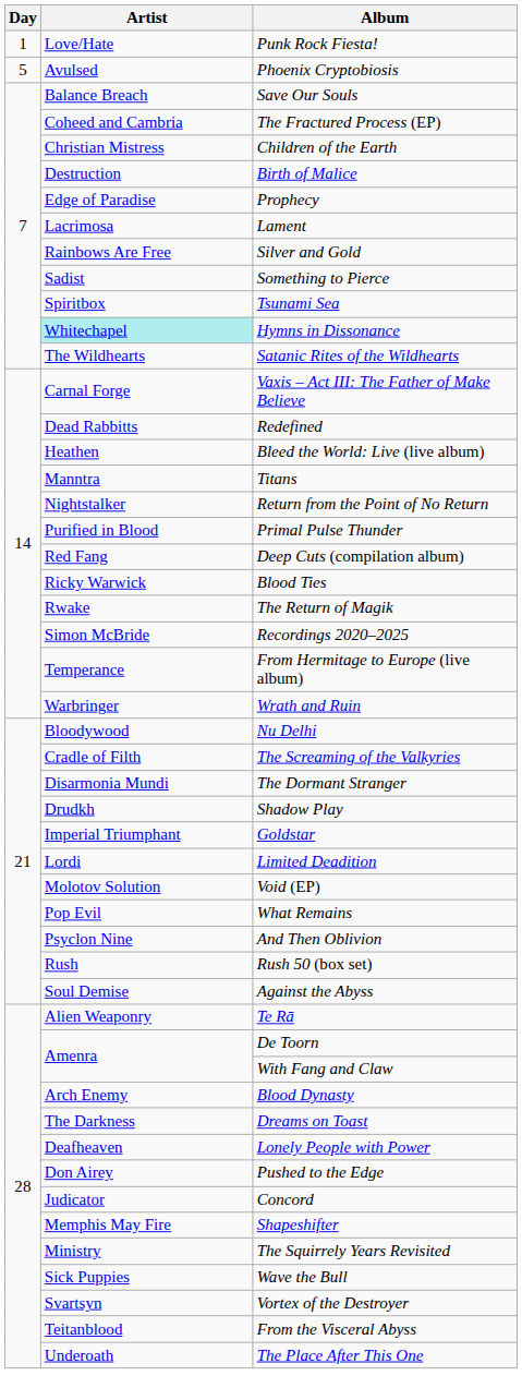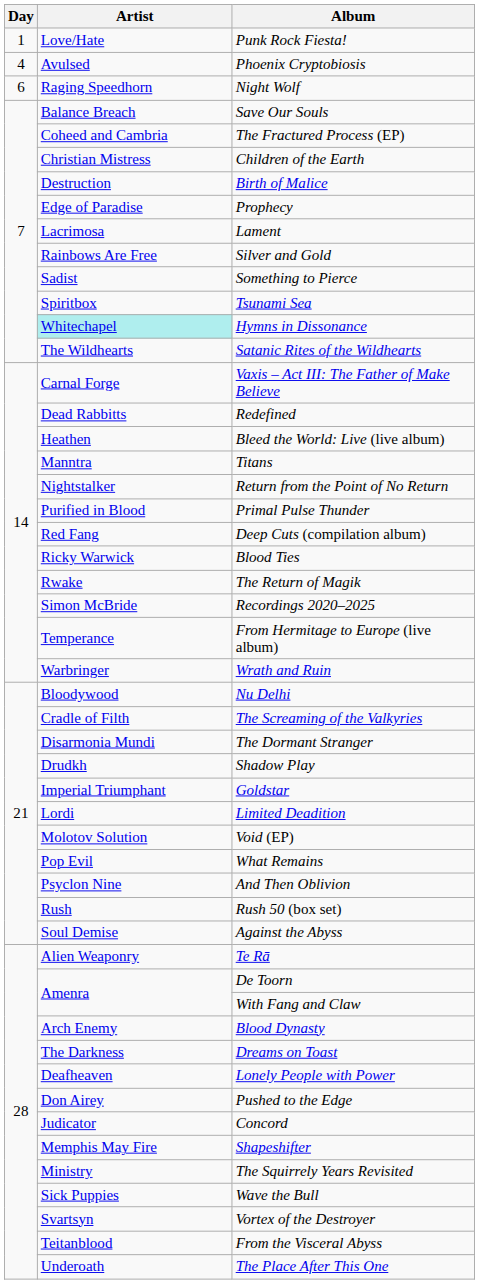 <table class="wikitable" id="table_March">
 <tr>
 <th style="width:20px;">Day</th>
 <th style="width:200px;">Artist</th>
 <th style="width:250px;">Album</th>
 </tr>
 <tr>
 <td style="text-align:center;" rowspan="1">1</td>
 <td><a href='#'>Love/Hate</a></td>
 <td><em>Punk Rock Fiesta!</em></td>
 </tr>
 <tr>
-<td style="text-align:center;" rowspan="1">5</td>
+<td style="text-align:center;" rowspan="1">4</td>
 <td><a href='#'>Avulsed</a></td>
 <td><em>Phoenix Cryptobiosis</em></td>
+</tr>
+<tr>
+<td style="text-align:center;" rowspan="1">6</td>
+<td><a href='#'>Raging Speedhorn</a></td>
+<td><em>Night Wolf</em></td>
 </tr>
 <tr>
 <td style="text-align:center;" rowspan="11">7</td>
 <td><a href='#'>Balance Breach</a></td>
 <td><em>Save Our Souls</em></td>
 </tr>
 <tr>
 <td><a href='#'>Coheed and Cambria</a></td>
 <td><em>The Fractured Process</em> (EP)</td>
 </tr>
 <tr>
 <td><a href='#'>Christian Mistress</a></td>
 <td><em>Children of the Earth</em></td>
 </tr>
 <tr>
 <td><a href='#'>Destruction</a></td>
 <td><em><a href='#'>Birth of Malice</a></em></td>
 </tr>
 <tr>
 <td><a href='#'>Edge of Paradise</a></td>
 <td><em>Prophecy</em></td>
 </tr>
 <tr>
 <td><a href='#'>Lacrimosa</a></td>
 <td><em>Lament</em></td>
 </tr>
 <tr>
 <td><a href='#'>Rainbows Are Free</a></td>
 <td><em>Silver and Gold</em></td>
 </tr>
 <tr>
 <td><a href='#'>Sadist</a></td>
 <td><em>Something to Pierce</em></td>
 </tr>
 <tr>
 <td><a href='#'>Spiritbox</a></td>
 <td><em><a href='#'>Tsunami Sea</a></em></td>
 </tr>
 <tr>
 <td style="background: paleturquoise;"><a href='#'>Whitechapel</a></td>
 <td><em><a href='#'>Hymns in Dissonance</a></em></td>
 </tr>
 <tr>
 <td><a href='#'>The Wildhearts</a></td>
 <td><em><a href='#'>Satanic Rites of the Wildhearts</a></em></td>
 </tr>
 <tr>
 <td style="text-align:center;" rowspan="12">14</td>
 <td><a href='#'>Carnal Forge</a></td>
 <td><em><a href='#'>Vaxis – Act III: The Father of Make Believe</a></em></td>
 </tr>
 <tr>
 <td><a href='#'>Dead Rabbitts</a></td>
 <td><em>Redefined</em></td>
 </tr>
 <tr>
 <td><a href='#'>Heathen</a></td>
 <td><em>Bleed the World: Live</em> (live album)</td>
 </tr>
 <tr>
 <td><a href='#'>Manntra</a></td>
 <td><em>Titans</em></td>
 </tr>
 <tr>
 <td><a href='#'>Nightstalker</a></td>
 <td><em>Return from the Point of No Return</em></td>
 </tr>
 <tr>
 <td><a href='#'>Purified in Blood</a></td>
 <td><em>Primal Pulse Thunder</em></td>
 </tr>
 <tr>
 <td><a href='#'>Red Fang</a></td>
 <td><em>Deep Cuts</em> (compilation album)</td>
 </tr>
 <tr>
 <td><a href='#'>Ricky Warwick</a></td>
 <td><em>Blood Ties</em></td>
 </tr>
 <tr>
 <td><a href='#'>Rwake</a></td>
 <td><em>The Return of Magik</em></td>
 </tr>
 <tr>
 <td><a href='#'>Simon McBride</a></td>
 <td><em>Recordings 2020–2025</em></td>
 </tr>
 <tr>
 <td><a href='#'>Temperance</a></td>
 <td><em>From Hermitage to Europe</em> (live album)</td>
 </tr>
 <tr>
 <td><a href='#'>Warbringer</a></td>
 <td><em><a href='#'>Wrath and Ruin</a></em></td>
 </tr>
 <tr>
 <td style="text-align:center;" rowspan="11">21</td>
 <td><a href='#'>Bloodywood</a></td>
 <td><em><a href='#'>Nu Delhi</a></em></td>
 </tr>
 <tr>
 <td><a href='#'>Cradle of Filth</a></td>
 <td><em><a href='#'>The Screaming of the Valkyries</a></em></td>
 </tr>
 <tr>
 <td><a href='#'>Disarmonia Mundi</a></td>
 <td><em>The Dormant Stranger</em></td>
 </tr>
 <tr>
 <td><a href='#'>Drudkh</a></td>
 <td><em>Shadow Play</em></td>
 </tr>
 <tr>
 <td><a href='#'>Imperial Triumphant</a></td>
 <td><em><a href='#'>Goldstar</a></em></td>
 </tr>
 <tr>
 <td><a href='#'>Lordi</a></td>
 <td><em><a href='#'>Limited Deadition</a></em></td>
 </tr>
 <tr>
 <td><a href='#'>Molotov Solution</a></td>
 <td><em>Void</em> (EP)</td>
 </tr>
 <tr>
 <td><a href='#'>Pop Evil</a></td>
 <td><em>What Remains</em></td>
 </tr>
 <tr>
 <td><a href='#'>Psyclon Nine</a></td>
 <td><em>And Then Oblivion</em></td>
 </tr>
 <tr>
 <td><a href='#'>Rush</a></td>
 <td><em>Rush 50</em> (box set)</td>
 </tr>
 <tr>
 <td><a href='#'>Soul Demise</a></td>
 <td><em>Against the Abyss</em></td>
 </tr>
 <tr>
 <td style="text-align:center;" rowspan="14">28</td>
 <td><a href='#'>Alien Weaponry</a></td>
 <td><em><a href='#'>Te Rā</a></em></td>
 </tr>
 <tr>
 <td rowspan="2"><a href='#'>Amenra</a></td>
 <td><em>De Toorn</em></td>
 </tr>
 <tr>
 <td><em>With Fang and Claw</em></td>
 </tr>
 <tr>
 <td><a href='#'>Arch Enemy</a></td>
 <td><em><a href='#'>Blood Dynasty</a></em></td>
 </tr>
 <tr>
 <td><a href='#'>The Darkness</a></td>
 <td><em><a href='#'>Dreams on Toast</a></em></td>
 </tr>
 <tr>
 <td><a href='#'>Deafheaven</a></td>
 <td><em><a href='#'>Lonely People with Power</a></em></td>
 </tr>
 <tr>
 <td><a href='#'>Don Airey</a></td>
 <td><em>Pushed to the Edge</em></td>
 </tr>
 <tr>
 <td><a href='#'>Judicator</a></td>
 <td><em>Concord</em></td>
 </tr>
 <tr>
 <td><a href='#'>Memphis May Fire</a></td>
 <td><em><a href='#'>Shapeshifter</a></em></td>
 </tr>
 <tr>
 <td><a href='#'>Ministry</a></td>
 <td><em>The Squirrely Years Revisited</em></td>
 </tr>
 <tr>
 <td><a href='#'>Sick Puppies</a></td>
 <td><em>Wave the Bull</em></td>
 </tr>
 <tr>
 <td><a href='#'>Svartsyn</a></td>
 <td><em>Vortex of the Destroyer</em></td>
 </tr>
 <tr>
 <td><a href='#'>Teitanblood</a></td>
 <td><em>From the Visceral Abyss</em></td>
 </tr>
 <tr>
 <td><a href='#'>Underoath</a></td>
 <td><em><a href='#'>The Place After This One</a></em></td>
 </tr>
 </table>
